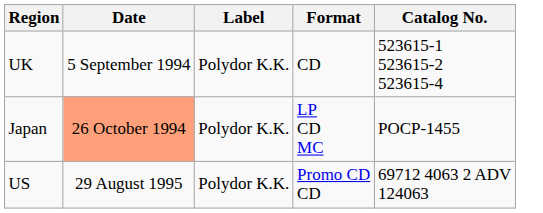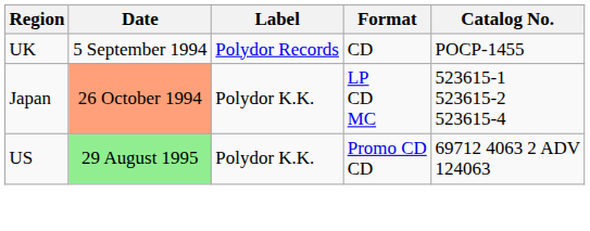 <table class="wikitable">
 <tr>
 <th>Region</th>
 <th>Date</th>
 <th>Label</th>
 <th>Format</th>
 <th>Catalog No.</th>
 </tr>
 <tr>
 <td>UK</td>
 <td align="center">5 September 1994</td>
-<td>Polydor K.K.</td>
+<td><a href='#'>Polydor Records</a></td>
 <td rowspan="1">CD</td>
-<td rowspan="1">523615-1<br>523615-2<br>523615-4</td>
+<td rowspan="1">POCP-1455</td>
 </tr>
 <tr>
 <td>Japan</td>
 <td align="center" style="background: lightsalmon;">26 October 1994</td>
 <td>Polydor K.K.</td>
 <td rowspan="1"><a href='#'>LP</a><br>CD<br><a href='#'>MC</a></td>
-<td rowspan="1">POCP-1455</td>
+<td rowspan="1">523615-1<br>523615-2<br>523615-4</td>
 </tr>
 <tr>
 <td>US</td>
-<td align="center">29 August 1995</td>
+<td align="center" style="background: lightgreen;">29 August 1995</td>
 <td>Polydor K.K.</td>
 <td rowspan="2"><a href='#'>Promo CD</a><br>CD</td>
 <td rowspan="2">69712 4063 2 ADV<br>124063</td>
 </tr>
 </table>
